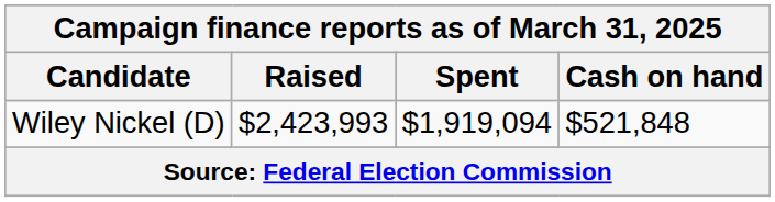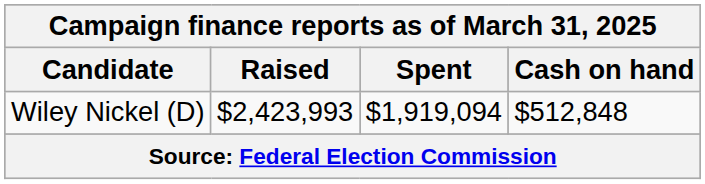 <table class="wikitable sortable">
 <tr>
 <th colspan=4>Campaign finance reports as of March 31, 2025</th>
 </tr>
 <tr style="text-align:center;">
 <th>Candidate</th>
 <th>Raised</th>
 <th>Spent</th>
 <th>Cash on hand</th>
 </tr>
 <tr>
 <td>Wiley Nickel (D)</td>
 <td>$2,423,993</td>
 <td>$1,919,094</td>
-<td>$521,848</td>
+<td>$512,848</td>
 </tr>
 <tr>
 <th colspan="4"><small>Source: <a href='#'>Federal Election Commission</a></small></th>
 </tr>
 </table>
